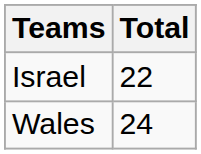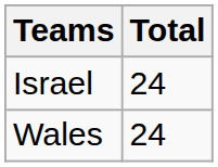 <table class="wikitable">
 <tr>
 <th>Teams</th>
 <th>Total</th>
 </tr>
 <tr>
 <td>Israel</td>
-<td>22</td>
+<td>24</td>
 </tr>
 <tr>
 <td>Wales</td>
 <td>24</td>
 </tr>
 </table>
